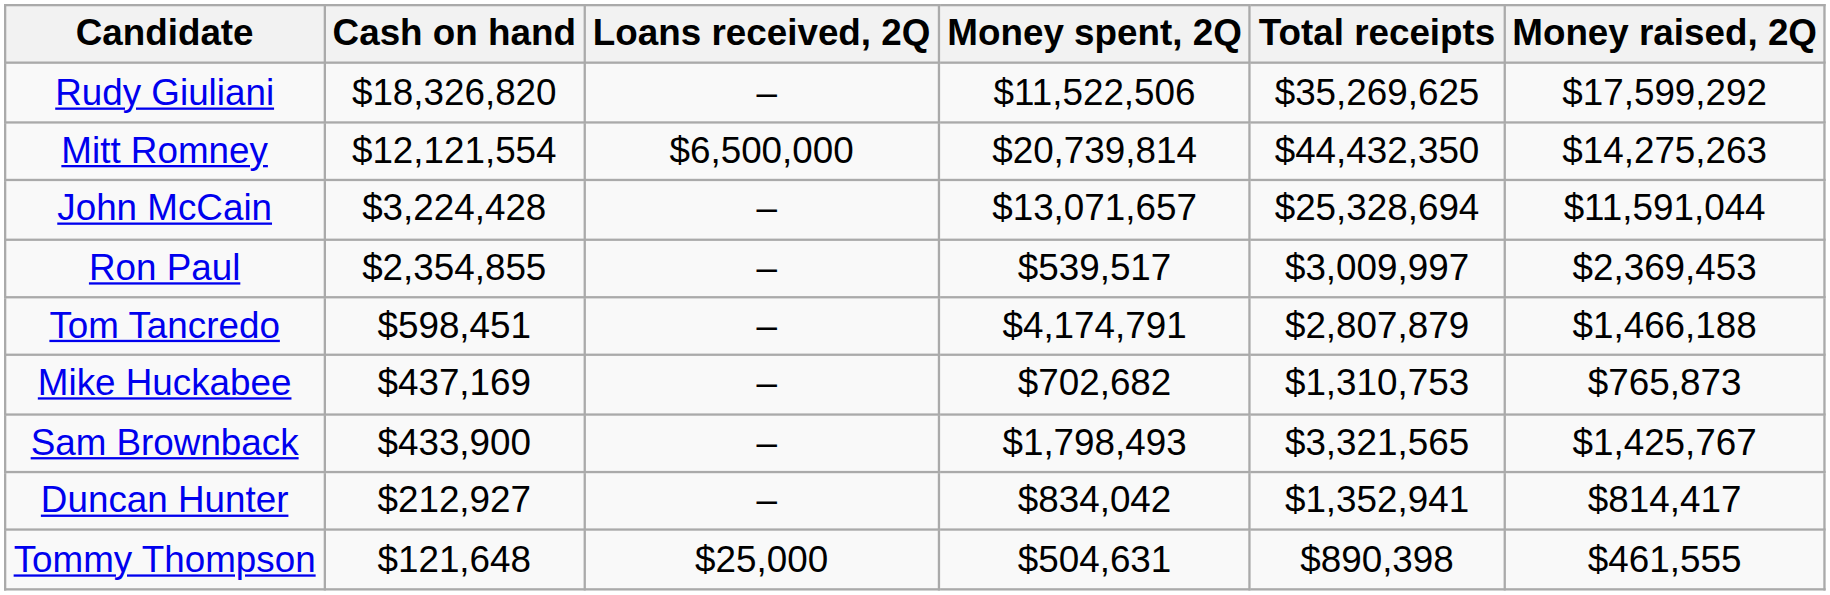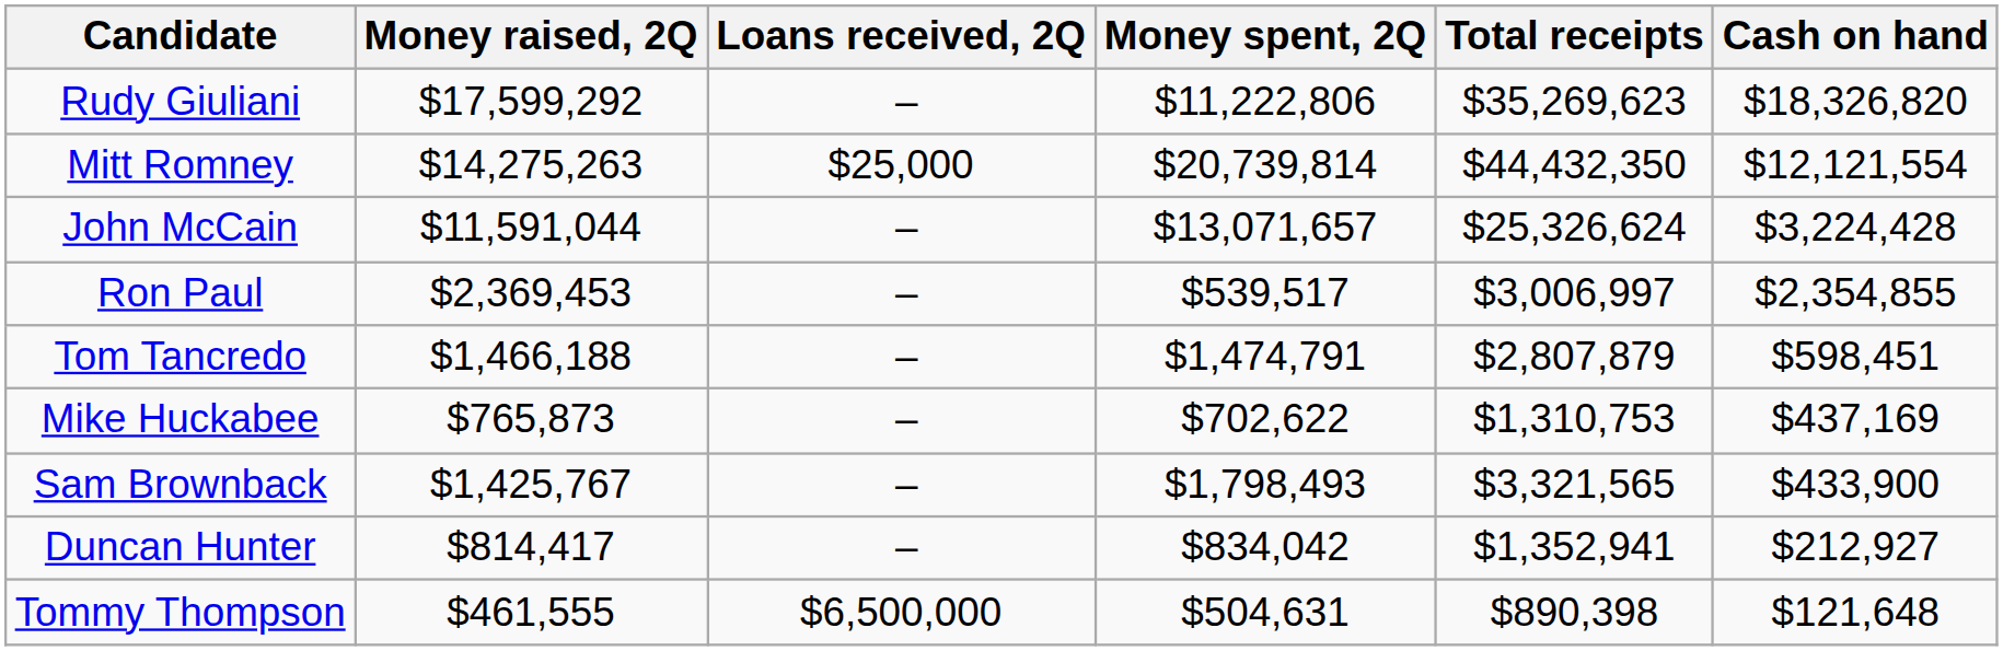 <table class="wikitable" style="text-align:center">
 <tr>
 <th>Candidate</th>
-<th>Cash on hand</th>
+<th>Money raised, 2Q</th>
 <th>Loans received, 2Q</th>
 <th>Money spent, 2Q</th>
 <th>Total receipts</th>
-<th>Money raised, 2Q</th>
+<th>Cash on hand</th>
 </tr>
 <tr>
 <td><a href='#'>Rudy Giuliani</a></td>
+<td>$17,599,292</td>
+<td> –</td>
+<td>$11,222,806</td>
+<td>$35,269,623</td>
 <td>$18,326,820</td>
-<td> –</td>
-<td>$11,522,506</td>
-<td>$35,269,625</td>
-<td>$17,599,292</td>
 </tr>
 <tr>
 <td><a href='#'>Mitt Romney</a></td>
-<td>$12,121,554</td>
-<td>$6,500,000</td>
+<td>$14,275,263</td>
+<td>$25,000</td>
 <td>$20,739,814</td>
 <td>$44,432,350</td>
-<td>$14,275,263</td>
+<td>$12,121,554</td>
 </tr>
 <tr>
 <td><a href='#'>John McCain</a></td>
-<td>$3,224,428</td>
+<td>$11,591,044</td>
 <td> –</td>
 <td>$13,071,657</td>
-<td>$25,328,694</td>
-<td>$11,591,044</td>
+<td>$25,326,624</td>
+<td>$3,224,428</td>
 </tr>
 <tr>
 <td><a href='#'>Ron Paul</a></td>
-<td>$2,354,855</td>
+<td>$2,369,453</td>
 <td> –</td>
 <td>$539,517</td>
-<td>$3,009,997</td>
-<td>$2,369,453</td>
+<td>$3,006,997</td>
+<td>$2,354,855</td>
 </tr>
 <tr>
 <td><a href='#'>Tom Tancredo</a></td>
+<td>$1,466,188</td>
+<td> –</td>
+<td>$1,474,791</td>
+<td>$2,807,879</td>
 <td>$598,451</td>
-<td> –</td>
-<td>$4,174,791</td>
-<td>$2,807,879</td>
-<td>$1,466,188</td>
 </tr>
 <tr>
 <td><a href='#'>Mike Huckabee</a></td>
+<td>$765,873</td>
+<td> –</td>
+<td>$702,622</td>
+<td>$1,310,753</td>
 <td>$437,169</td>
-<td> –</td>
-<td>$702,682</td>
-<td>$1,310,753</td>
-<td>$765,873</td>
 </tr>
 <tr>
 <td><a href='#'>Sam Brownback</a></td>
-<td>$433,900</td>
+<td>$1,425,767</td>
 <td> –</td>
 <td>$1,798,493</td>
 <td>$3,321,565</td>
-<td>$1,425,767</td>
+<td>$433,900</td>
 </tr>
 <tr>
 <td><a href='#'>Duncan Hunter</a></td>
-<td>$212,927</td>
+<td>$814,417</td>
 <td> –</td>
 <td>$834,042</td>
 <td>$1,352,941</td>
-<td>$814,417</td>
+<td>$212,927</td>
 </tr>
 <tr>
 <td><a href='#'>Tommy Thompson</a></td>
-<td>$121,648</td>
-<td>$25,000</td>
+<td>$461,555</td>
+<td>$6,500,000</td>
 <td>$504,631</td>
 <td>$890,398</td>
-<td>$461,555</td>
+<td>$121,648</td>
 </tr>
 </table>
